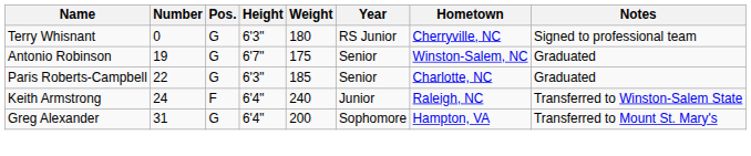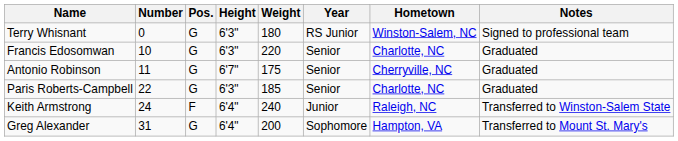 <table class="wikitable sortable" border="1">
 <tr>
 <th>Name</th>
 <th>Number</th>
 <th>Pos.</th>
 <th>Height</th>
 <th>Weight</th>
 <th>Year</th>
 <th>Hometown</th>
 <th class="unsortable">Notes</th>
 </tr>
 <tr>
 <td>Terry Whisnant</td>
 <td>0</td>
 <td>G</td>
 <td>6'3"</td>
 <td>180</td>
 <td>RS Junior</td>
-<td><a href='#'>Cherryville, NC</a></td>
+<td><a href='#'>Winston-Salem, NC</a></td>
 <td>Signed to professional team</td>
 </tr>
 <tr>
+<td>Francis Edosomwan</td>
+<td>10</td>
+<td>G</td>
+<td>6'3"</td>
+<td>220</td>
+<td>Senior</td>
+<td><a href='#'>Charlotte, NC</a></td>
+<td>Graduated</td>
+</tr>
+<tr>
 <td>Antonio Robinson</td>
-<td>19</td>
+<td>11</td>
 <td>G</td>
 <td>6'7"</td>
 <td>175</td>
 <td>Senior</td>
-<td><a href='#'>Winston-Salem, NC</a></td>
+<td><a href='#'>Cherryville, NC</a></td>
 <td>Graduated</td>
 </tr>
 <tr>
 <td>Paris Roberts-Campbell</td>
 <td>22</td>
 <td>G</td>
 <td>6'3"</td>
 <td>185</td>
 <td>Senior</td>
 <td><a href='#'>Charlotte, NC</a></td>
 <td>Graduated</td>
 </tr>
 <tr>
 <td>Keith Armstrong</td>
 <td>24</td>
 <td>F</td>
 <td>6'4"</td>
 <td>240</td>
 <td>Junior</td>
 <td><a href='#'>Raleigh, NC</a></td>
 <td>Transferred to <a href='#'>Winston-Salem State</a></td>
 </tr>
 <tr>
 <td>Greg Alexander</td>
 <td>31</td>
 <td>G</td>
 <td>6'4"</td>
 <td>200</td>
 <td>Sophomore</td>
 <td><a href='#'>Hampton, VA</a></td>
 <td>Transferred to <a href='#'>Mount St. Mary's</a></td>
 </tr>
 </table>
